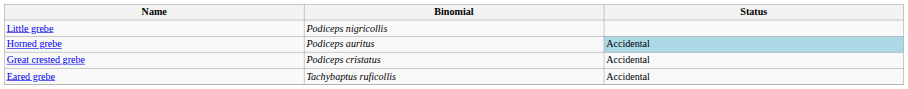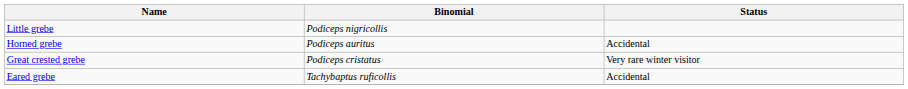 <table width=72% class="wikitable">
 <tr>
 <th width=24%>Name</th>
 <th width=24%>Binomial</th>
 <th width=24%>Status</th>
 </tr>
 <tr>
 <td><a href='#'>Little grebe</a></td>
 <td><em>Podiceps nigricollis</em></td>
 <td></td>
 </tr>
 <tr>
 <td><a href='#'>Horned grebe</a></td>
 <td><em>Podiceps auritus</em></td>
-<td style="background: lightblue;">Accidental</td>
+<td>Accidental</td>
 </tr>
 <tr>
 <td><a href='#'>Great crested grebe</a></td>
 <td><em>Podiceps cristatus</em></td>
-<td>Accidental</td>
+<td>Very rare winter visitor</td>
 </tr>
 <tr>
 <td><a href='#'>Eared grebe</a></td>
 <td><em>Tachybaptus ruficollis</em></td>
 <td>Accidental</td>
 </tr>
 <tr>
 </tr>
 </table>
